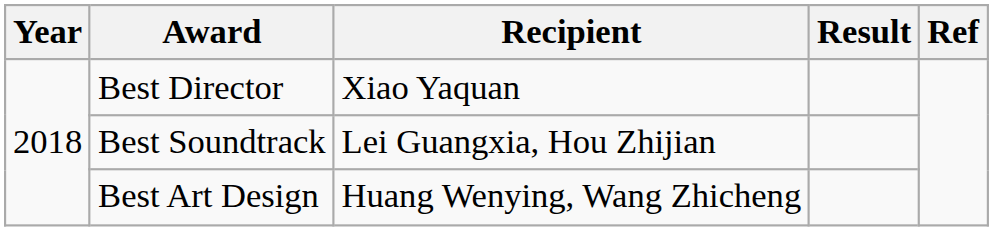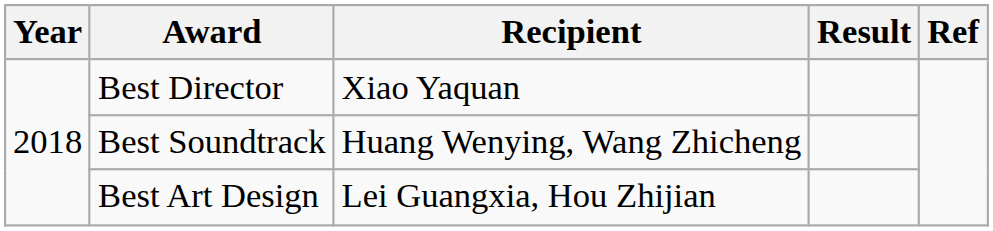 <table class="wikitable">
 <tr>
 <th>Year</th>
 <th>Award</th>
 <th>Recipient</th>
 <th>Result</th>
 <th>Ref</th>
 </tr>
 <tr>
 <td rowspan="4">2018</td>
 <td>Best Director</td>
 <td>Xiao Yaquan</td>
 <td></td>
 <td rowspan="3"></td>
 </tr>
 <tr>
 <td>Best Soundtrack</td>
-<td>Lei Guangxia, Hou Zhijian</td>
+<td>Huang Wenying, Wang Zhicheng</td>
 <td></td>
 </tr>
 <tr>
 <td>Best Art Design</td>
-<td>Huang Wenying, Wang Zhicheng</td>
+<td>Lei Guangxia, Hou Zhijian</td>
 <td></td>
 </tr>
 </table>
